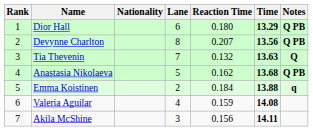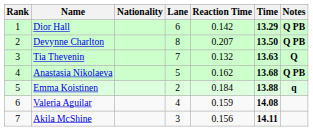 <table class="wikitable sortable" style="text-align:center">
 <tr>
 <th>Rank</th>
 <th>Name</th>
 <th>Nationality</th>
 <th>Lane</th>
 <th>Reaction Time</th>
 <th>Time</th>
 <th>Notes</th>
 </tr>
 <tr bgcolor=ccffcc>
 <td>1</td>
 <td align=left><a href='#'>Dior Hall</a></td>
 <td align=left></td>
 <td>6</td>
-<td>0.180</td>
+<td>0.142</td>
 <td><strong>13.29</strong></td>
 <td><strong>Q PB</strong></td>
 </tr>
 <tr bgcolor=ccffcc>
 <td>2</td>
 <td align=left><a href='#'>Devynne Charlton</a></td>
 <td align=left></td>
 <td>8</td>
 <td>0.207</td>
-<td><strong>13.56</strong></td>
+<td><strong>13.50</strong></td>
 <td><strong>Q PB</strong></td>
 </tr>
 <tr bgcolor=ccffcc>
 <td>3</td>
 <td align=left><a href='#'>Tia Thevenin</a></td>
 <td align=left></td>
 <td>7</td>
 <td>0.132</td>
 <td><strong>13.63</strong></td>
 <td><strong>Q</strong></td>
 </tr>
 <tr bgcolor=ccffcc>
 <td>4</td>
 <td align=left><a href='#'>Anastasia Nikolaeva</a></td>
 <td align=left></td>
 <td>5</td>
 <td>0.162</td>
 <td><strong>13.68</strong></td>
 <td><strong>Q PB</strong></td>
 </tr>
 <tr bgcolor=ddffdd>
 <td>5</td>
 <td align=left><a href='#'>Emma Koistinen</a></td>
 <td align=left></td>
 <td>2</td>
 <td>0.184</td>
 <td><strong>13.88</strong></td>
 <td><strong>q</strong></td>
 </tr>
 <tr>
 <td>6</td>
 <td align=left><a href='#'>Valeria Aguilar</a></td>
 <td align=left></td>
 <td>4</td>
 <td>0.159</td>
 <td><strong>14.08</strong></td>
 <td></td>
 </tr>
 <tr>
 <td>7</td>
 <td align=left><a href='#'>Akila McShine</a></td>
 <td align=left></td>
 <td>3</td>
 <td>0.156</td>
 <td><strong>14.11</strong></td>
 <td></td>
 </tr>
 </table>
